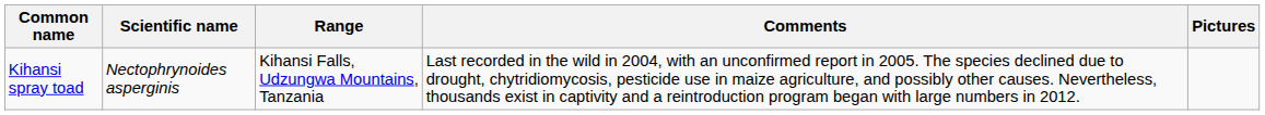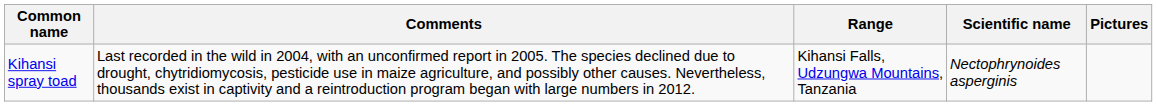 <table class="wikitable">
 <tr>
 <th>Common name</th>
+<th class="unsortable">Comments</th>
+<th>Range</th>
 <th>Scientific name</th>
-<th>Range</th>
-<th class="unsortable">Comments</th>
 <th class="unsortable">Pictures</th>
 </tr>
 <tr>
 <td><a href='#'>Kihansi spray toad</a></td>
+<td>Last recorded in the wild in 2004, with an unconfirmed report in 2005. The species declined due to drought, chytridiomycosis, pesticide use in maize agriculture, and possibly other causes. Nevertheless, thousands exist in captivity and a reintroduction program began with large numbers in 2012.</td>
+<td>Kihansi Falls, <a href='#'>Udzungwa Mountains</a>, Tanzania</td>
 <td><em>Nectophrynoides asperginis</em></td>
-<td>Kihansi Falls, <a href='#'>Udzungwa Mountains</a>, Tanzania</td>
-<td>Last recorded in the wild in 2004, with an unconfirmed report in 2005. The species declined due to drought, chytridiomycosis, pesticide use in maize agriculture, and possibly other causes. Nevertheless, thousands exist in captivity and a reintroduction program began with large numbers in 2012.</td>
 <td></td>
 </tr>
 </table>
